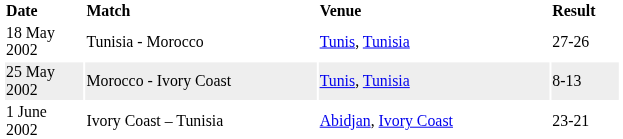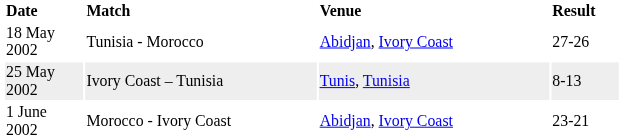 <table>
 <tr>
 <td width="95"><strong>Date</strong></td>
 <td width="300"><strong>Match</strong></td>
 <td width="300"><strong>Venue</strong></td>
 <td width="75"><strong>Result</strong></td>
 </tr>
 <tr>
 <td>18 May 2002</td>
 <td>Tunisia - Morocco</td>
-<td><a href='#'>Tunis</a>, <a href='#'>Tunisia</a></td>
+<td><a href='#'>Abidjan</a>, <a href='#'>Ivory Coast</a></td>
 <td>27-26</td>
 </tr>
 <tr bgcolor="#eeeeee">
 <td>25 May 2002</td>
-<td>Morocco - Ivory Coast</td>
+<td>Ivory Coast – Tunisia</td>
 <td><a href='#'>Tunis</a>, <a href='#'>Tunisia</a></td>
 <td>8-13</td>
 </tr>
 <tr>
 <td>1 June 2002</td>
-<td>Ivory Coast – Tunisia</td>
+<td>Morocco - Ivory Coast</td>
 <td><a href='#'>Abidjan</a>, <a href='#'>Ivory Coast</a></td>
 <td>23-21</td>
 </tr>
 </table>
